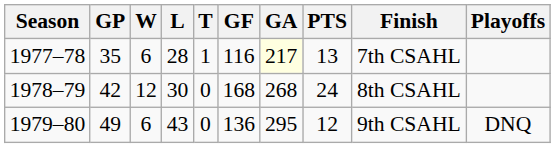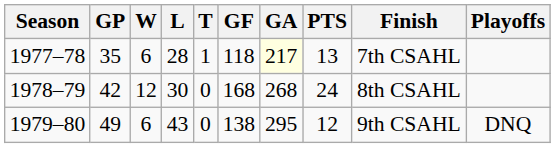 <table class="wikitable">
 <tr>
 <th>Season</th>
 <th>GP</th>
 <th>W</th>
 <th>L</th>
 <th>T</th>
 <th>GF</th>
 <th>GA</th>
 <th>PTS</th>
 <th>Finish</th>
 <th>Playoffs</th>
 </tr>
 <tr align="center">
 <td>1977–78</td>
 <td>35</td>
 <td>6</td>
 <td>28</td>
 <td>1</td>
-<td>116</td>
+<td>118</td>
 <td style="background: lightyellow;">217</td>
 <td>13</td>
 <td>7th CSAHL</td>
 <td></td>
 </tr>
 <tr align="center">
 <td>1978–79</td>
 <td>42</td>
 <td>12</td>
 <td>30</td>
 <td>0</td>
 <td>168</td>
 <td>268</td>
 <td>24</td>
 <td>8th CSAHL</td>
 <td></td>
 </tr>
 <tr align="center">
 <td>1979–80</td>
 <td>49</td>
 <td>6</td>
 <td>43</td>
 <td>0</td>
-<td>136</td>
+<td>138</td>
 <td>295</td>
 <td>12</td>
 <td>9th CSAHL</td>
 <td>DNQ</td>
 </tr>
 </table>
